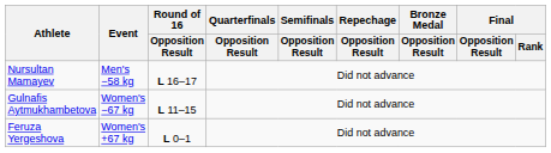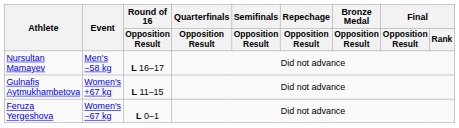 <table class="wikitable" style="font-size:90%;">
 <tr>
 <th rowspan="2">Athlete</th>
 <th rowspan="2">Event</th>
 <th>Round of 16</th>
 <th>Quarterfinals</th>
 <th>Semifinals</th>
 <th>Repechage</th>
 <th>Bronze Medal</th>
 <th colspan=2>Final</th>
 </tr>
 <tr style="font-size:95%">
 <th>Opposition<br>Result</th>
 <th>Opposition<br>Result</th>
 <th>Opposition<br>Result</th>
 <th>Opposition<br>Result</th>
 <th>Opposition<br>Result</th>
 <th>Opposition<br>Result</th>
 <th>Rank</th>
 </tr>
 <tr align=center>
 <td align=left><a href='#'>Nursultan Mamayev</a></td>
 <td align=left><a href='#'>Men's −58 kg</a></td>
 <td><br><strong>L</strong> 16–17 </td>
 <td colspan=6>Did not advance</td>
 </tr>
 <tr align=center>
 <td align=left><a href='#'>Gulnafis Aytmukhambetova</a></td>
-<td align=left><a href='#'>Women's −67 kg</a></td>
+<td align=left><a href='#'>Women's +67 kg</a></td>
 <td><br><strong>L</strong> 11–15</td>
 <td colspan=6>Did not advance</td>
 </tr>
 <tr align=center>
 <td align=left><a href='#'>Feruza Yergeshova</a></td>
-<td align=left><a href='#'>Women's +67 kg</a></td>
+<td align=left><a href='#'>Women's −67 kg</a></td>
 <td><br><strong>L</strong> 0–1 </td>
 <td colspan=6>Did not advance</td>
 </tr>
 </table>
